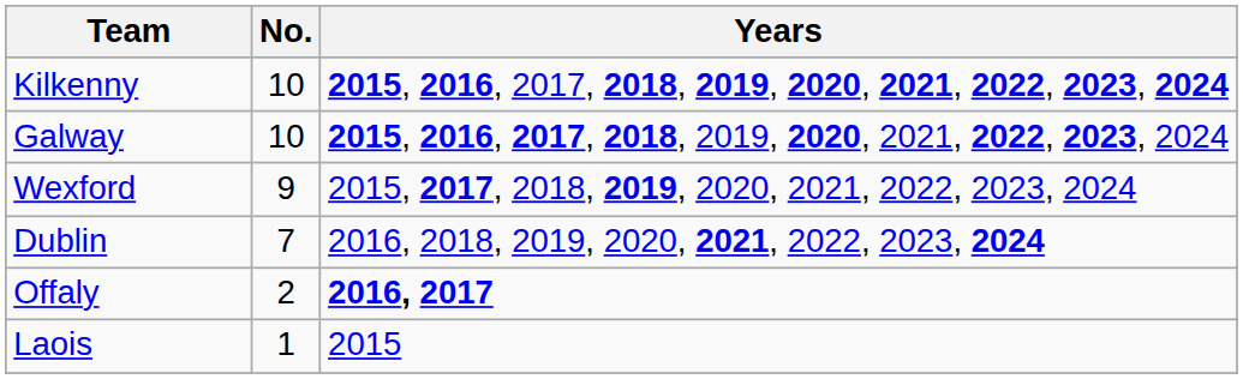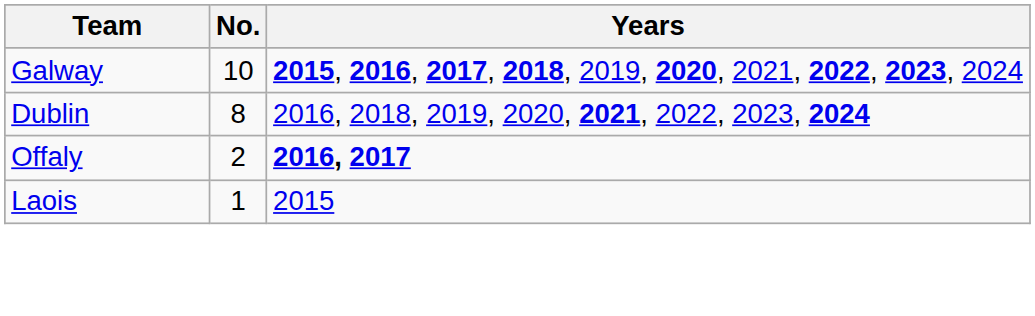 <table class="wikitable sortable">
 <tr>
 <th width="20%">Team</th>
 <th>No.</th>
 <th>Years</th>
 </tr>
 <tr>
-<td> <a href='#'>Kilkenny</a></td>
-<td align="center">10</td>
-<td><a href='#'><strong>2015</strong></a>, <a href='#'><strong>2016</strong></a>, <a href='#'>2017</a>, <a href='#'><strong>2018</strong></a>, <a href='#'><strong>2019</strong></a>, <a href='#'><strong>2020</strong></a>, <a href='#'><strong>2021</strong></a>, <a href='#'><strong>2022</strong></a>, <a href='#'><strong>2023</strong></a>, <a href='#'><strong>2024</strong></a></td>
-</tr>
-<tr>
 <td> <a href='#'>Galway</a></td>
 <td align="center">10</td>
 <td><a href='#'><strong>2015</strong></a>, <a href='#'><strong>2016</strong></a>, <a href='#'><strong>2017</strong></a>, <a href='#'><strong>2018</strong></a>, <a href='#'>2019</a>, <a href='#'><strong>2020</strong></a>, <a href='#'>2021</a>, <a href='#'><strong>2022</strong></a>, <a href='#'><strong>2023</strong></a>, <a href='#'>2024</a></td>
 </tr>
 <tr>
-<td> <a href='#'>Wexford</a></td>
-<td align="center">9</td>
-<td><a href='#'>2015</a>, <a href='#'><strong>2017</strong></a>, <a href='#'>2018</a>, <a href='#'><strong>2019</strong></a>, <a href='#'>2020</a>, <a href='#'>2021</a>, <a href='#'>2022</a>, <a href='#'>2023</a>, <a href='#'>2024</a></td>
-</tr>
-<tr>
 <td> <a href='#'>Dublin</a></td>
-<td align="center">7</td>
+<td align="center">8</td>
 <td><a href='#'>2016</a>, <a href='#'>2018</a>, <a href='#'>2019</a>, <a href='#'>2020</a>, <a href='#'><strong>2021</strong></a>, <a href='#'>2022</a>, <a href='#'>2023</a>, <a href='#'><strong>2024</strong></a></td>
 </tr>
 <tr>
 <td> <a href='#'>Offaly</a></td>
 <td align="center">2</td>
 <td><strong><a href='#'>2016</a>, <a href='#'>2017</a></strong></td>
 </tr>
 <tr>
 <td> <a href='#'>Laois</a></td>
 <td align="center">1</td>
 <td><a href='#'>2015</a></td>
 </tr>
 </table>
